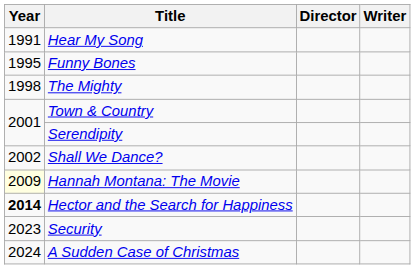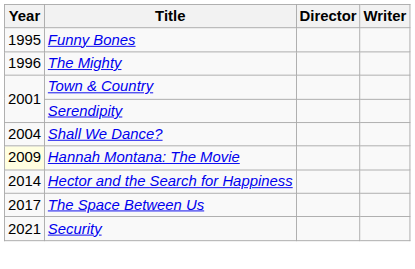 <table class="wikitable">
 <tr>
 <th>Year</th>
 <th>Title</th>
 <th>Director</th>
 <th>Writer</th>
 </tr>
 <tr>
-<td>1991</td>
-<td><em><a href='#'>Hear My Song</a></em></td>
-<td></td>
-<td></td>
-</tr>
-<tr>
 <td>1995</td>
 <td><em><a href='#'>Funny Bones</a></em></td>
 <td></td>
 <td></td>
 </tr>
 <tr>
-<td>1998</td>
+<td>1996</td>
 <td><em><a href='#'>The Mighty</a></em></td>
 <td></td>
 <td></td>
 </tr>
 <tr>
 <td rowspan=2>2001</td>
 <td><em><a href='#'>Town & Country</a></em></td>
 <td></td>
 <td></td>
 </tr>
 <tr>
 <td><em><a href='#'>Serendipity</a></em></td>
 <td></td>
 <td></td>
 </tr>
 <tr>
-<td>2002</td>
+<td>2004</td>
 <td><em><a href='#'>Shall We Dance?</a></em></td>
 <td></td>
 <td></td>
 </tr>
 <tr>
 <td style="background: lightyellow;">2009</td>
 <td><em><a href='#'>Hannah Montana: The Movie</a></em></td>
 <td></td>
 <td></td>
 </tr>
 <tr>
-<td><strong>2014</strong></td>
+<td>2014</td>
 <td><em><a href='#'>Hector and the Search for Happiness</a></em></td>
 <td></td>
 <td></td>
 </tr>
 <tr>
-<td>2023</td>
+<td>2017</td>
+<td><em><a href='#'>The Space Between Us</a></em></td>
+<td></td>
+<td></td>
+</tr>
+<tr>
+<td>2021</td>
 <td><em><a href='#'>Security</a></em></td>
 <td></td>
 <td></td>
 </tr>
-<tr>
-<td>2024</td>
-<td><em><a href='#'>A Sudden Case of Christmas</a></em></td>
-<td></td>
-<td></td>
-</tr>
 </table>
